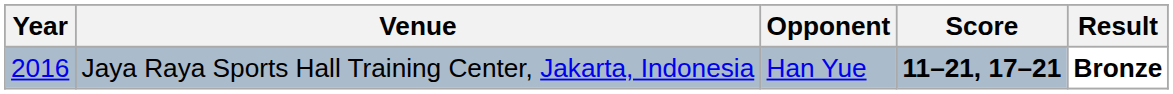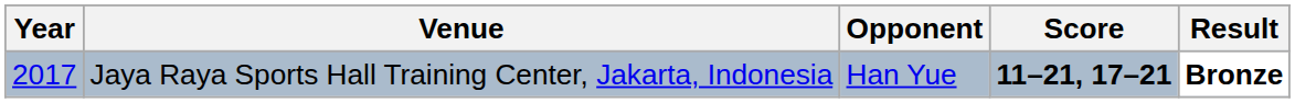 <table class="sortable wikitable" style="font-size: 90%;">
 <tr>
 <th>Year</th>
 <th>Venue</th>
 <th>Opponent</th>
 <th>Score</th>
 <th>Result</th>
 </tr>
 <tr style="background:#AABBCC">
-<td align="center"><a href='#'>2016</a></td>
+<td align="center"><a href='#'>2017</a></td>
 <td align="left">Jaya Raya Sports Hall Training Center, <a href='#'>Jakarta, Indonesia</a></td>
 <td align="left"> <a href='#'>Han Yue</a></td>
 <td align="left"><strong>11–21, 17–21</strong></td>
 <td style="text-align:left; background:white"> <strong>Bronze</strong></td>
 </tr>
 </table>
